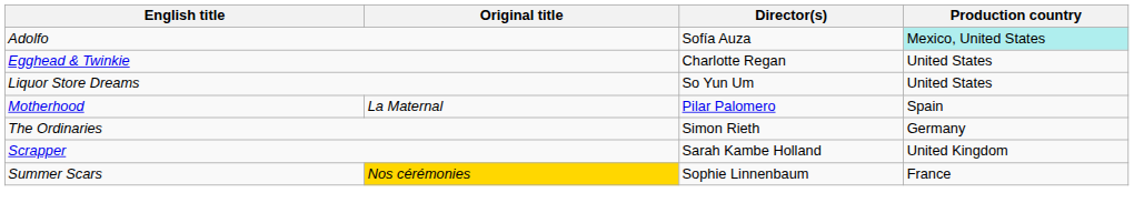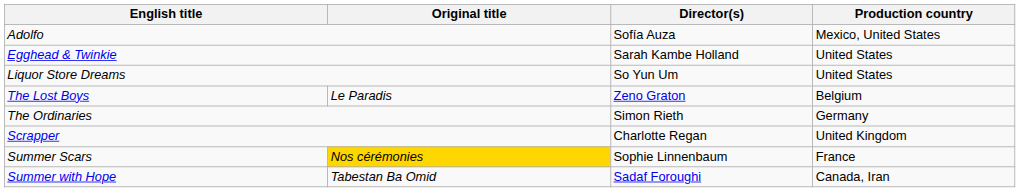 <table class="wikitable" width=100%>
 <tr>
 <th scope="col" width="32%">English title</th>
 <th scope="col" width="28%">Original title</th>
 <th scope="col" width="20%">Director(s)</th>
 <th scope="col" width="20%">Production country</th>
 </tr>
 <tr>
 <td colspan=2><em>Adolfo</em></td>
 <td>Sofía Auza</td>
-<td style="background: paleturquoise;">Mexico, United States</td>
+<td>Mexico, United States</td>
 </tr>
 <tr>
 <td colspan=2><em><a href='#'>Egghead & Twinkie</a></em></td>
-<td>Charlotte Regan</td>
+<td>Sarah Kambe Holland</td>
 <td>United States</td>
 </tr>
 <tr>
 <td colspan=2><em>Liquor Store Dreams</em></td>
 <td>So Yun Um</td>
 <td>United States</td>
 </tr>
 <tr>
-<td><em><a href='#'>Motherhood</a></em></td>
-<td><em>La Maternal</em></td>
-<td><a href='#'>Pilar Palomero</a></td>
-<td>Spain</td>
+<td><em><a href='#'>The Lost Boys</a></em></td>
+<td><em>Le Paradis</em></td>
+<td><a href='#'>Zeno Graton</a></td>
+<td>Belgium</td>
 </tr>
 <tr>
 <td colspan=2><em>The Ordinaries</em></td>
 <td>Simon Rieth</td>
 <td>Germany</td>
 </tr>
 <tr>
 <td colspan=2><em><a href='#'>Scrapper</a></em></td>
-<td>Sarah Kambe Holland</td>
+<td>Charlotte Regan</td>
 <td>United Kingdom</td>
 </tr>
 <tr>
 <td><em>Summer Scars</em></td>
 <td style="background: gold;"><em>Nos cérémonies</em></td>
 <td>Sophie Linnenbaum</td>
 <td>France</td>
 </tr>
+<tr>
+<td><em><a href='#'>Summer with Hope</a></em></td>
+<td><em>Tabestan Ba Omid</em></td>
+<td><a href='#'>Sadaf Foroughi</a></td>
+<td>Canada, Iran</td>
+</tr>
 </table>
